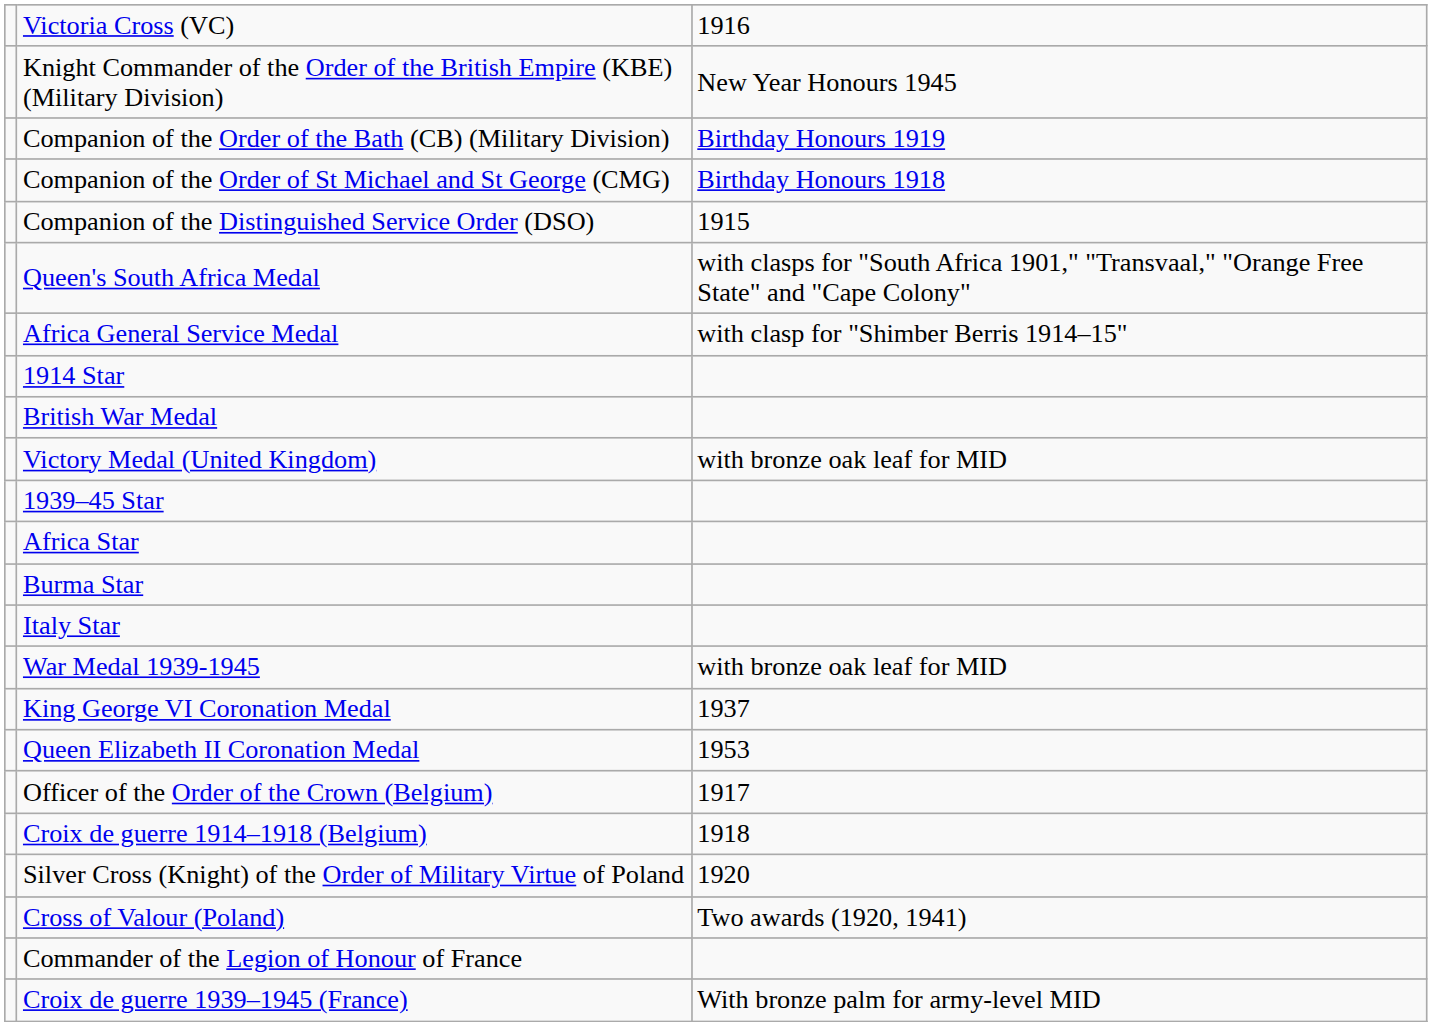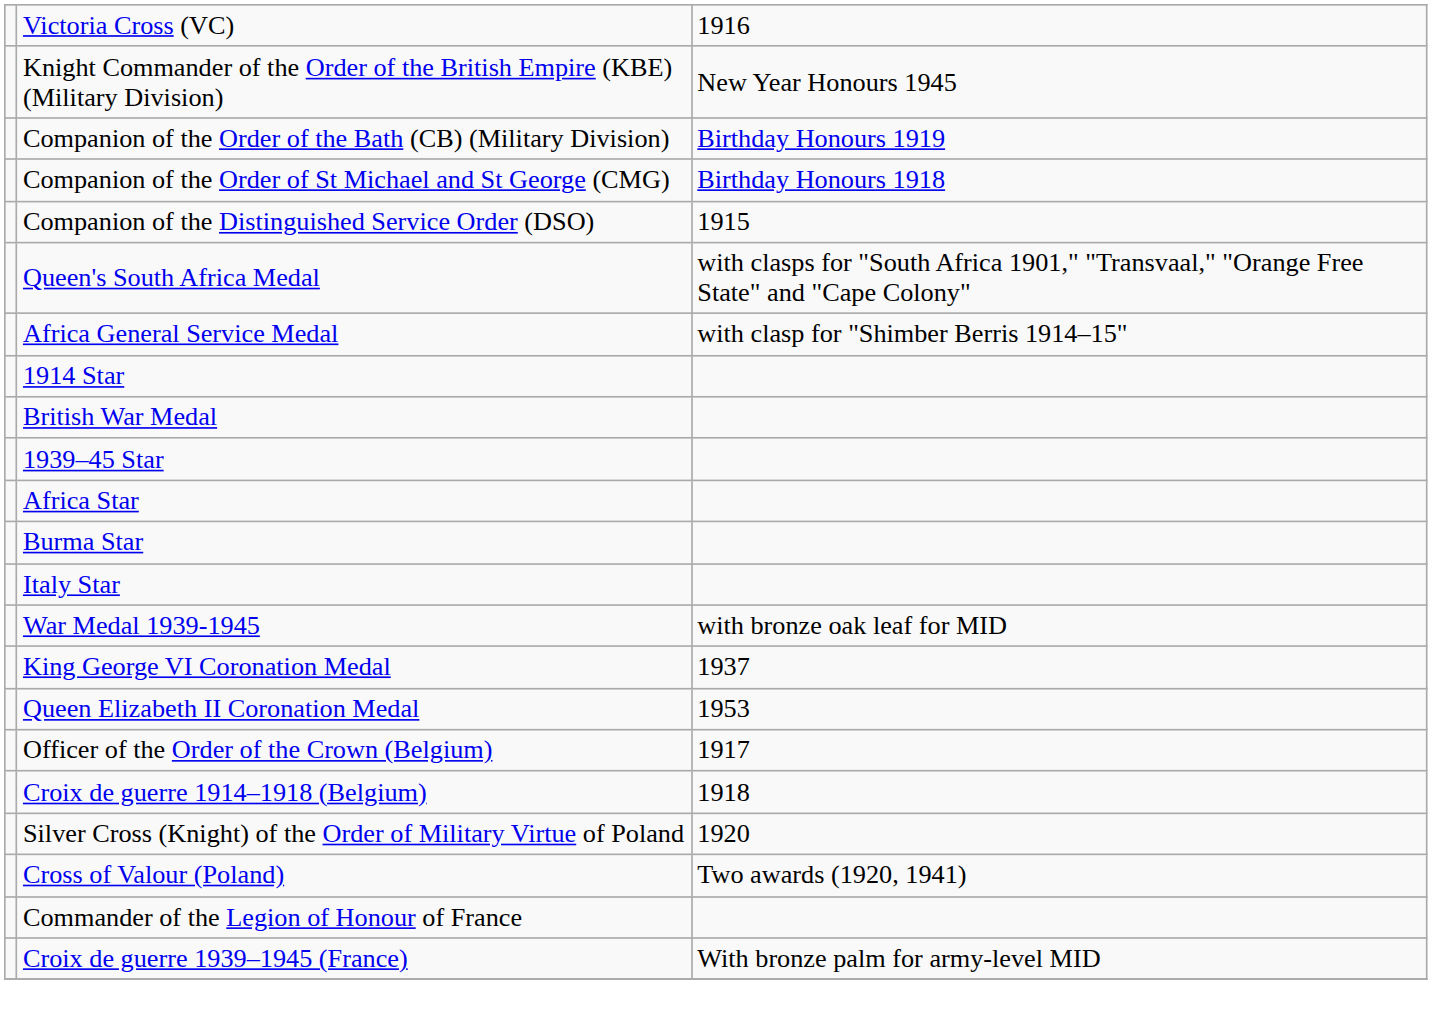 <table class="wikitable">
 <tr>
 <td></td>
 <td><a href='#'>Victoria Cross</a> (VC)</td>
 <td>1916</td>
 </tr>
 <tr>
 <td></td>
 <td>Knight Commander of the <a href='#'>Order of the British Empire</a> (KBE) (Military Division)</td>
 <td>New Year Honours 1945</td>
 </tr>
 <tr>
 <td></td>
 <td>Companion of the <a href='#'>Order of the Bath</a> (CB) (Military Division)</td>
 <td><a href='#'>Birthday Honours 1919</a></td>
 </tr>
 <tr>
 <td></td>
 <td>Companion of the <a href='#'>Order of St Michael and St George</a> (CMG)</td>
 <td><a href='#'>Birthday Honours 1918</a></td>
 </tr>
 <tr>
 <td></td>
 <td>Companion of the <a href='#'>Distinguished Service Order</a> (DSO)</td>
 <td>1915</td>
 </tr>
 <tr>
 <td></td>
 <td><a href='#'>Queen's South Africa Medal</a></td>
 <td>with clasps for "South Africa 1901," "Transvaal," "Orange Free State" and "Cape Colony"</td>
 </tr>
 <tr>
 <td></td>
 <td><a href='#'>Africa General Service Medal</a></td>
 <td>with clasp for "Shimber Berris 1914–15"</td>
 </tr>
 <tr>
 <td></td>
 <td><a href='#'>1914 Star</a></td>
 <td></td>
 </tr>
 <tr>
 <td></td>
 <td><a href='#'>British War Medal</a></td>
 <td></td>
-</tr>
-<tr>
-<td></td>
-<td><a href='#'>Victory Medal (United Kingdom)</a></td>
-<td>with bronze oak leaf for MID</td>
 </tr>
 <tr>
 <td></td>
 <td><a href='#'>1939–45 Star</a></td>
 <td></td>
 </tr>
 <tr>
 <td></td>
 <td><a href='#'>Africa Star</a></td>
 <td></td>
 </tr>
 <tr>
 <td></td>
 <td><a href='#'>Burma Star</a></td>
 <td></td>
 </tr>
 <tr>
 <td></td>
 <td><a href='#'>Italy Star</a></td>
 <td></td>
 </tr>
 <tr>
 <td></td>
 <td><a href='#'>War Medal 1939-1945</a></td>
 <td>with bronze oak leaf for MID</td>
 </tr>
 <tr>
 <td></td>
 <td><a href='#'>King George VI Coronation Medal</a></td>
 <td>1937</td>
 </tr>
 <tr>
 <td></td>
 <td><a href='#'>Queen Elizabeth II Coronation Medal</a></td>
 <td>1953</td>
 </tr>
 <tr>
 <td></td>
 <td>Officer of the <a href='#'>Order of the Crown (Belgium)</a></td>
 <td>1917</td>
 </tr>
 <tr>
 <td></td>
 <td><a href='#'>Croix de guerre 1914–1918 (Belgium)</a></td>
 <td>1918</td>
 </tr>
 <tr>
 <td></td>
 <td>Silver Cross (Knight) of the <a href='#'>Order of Military Virtue</a> of Poland</td>
 <td>1920</td>
 </tr>
 <tr>
 <td></td>
 <td><a href='#'>Cross of Valour (Poland)</a></td>
 <td>Two awards (1920, 1941)</td>
 </tr>
 <tr>
 <td></td>
 <td>Commander of the <a href='#'>Legion of Honour</a> of France</td>
 <td></td>
 </tr>
 <tr>
 <td></td>
 <td><a href='#'>Croix de guerre 1939–1945 (France)</a></td>
 <td>With bronze palm for army-level MID</td>
 </tr>
 <tr>
 </tr>
 </table>
